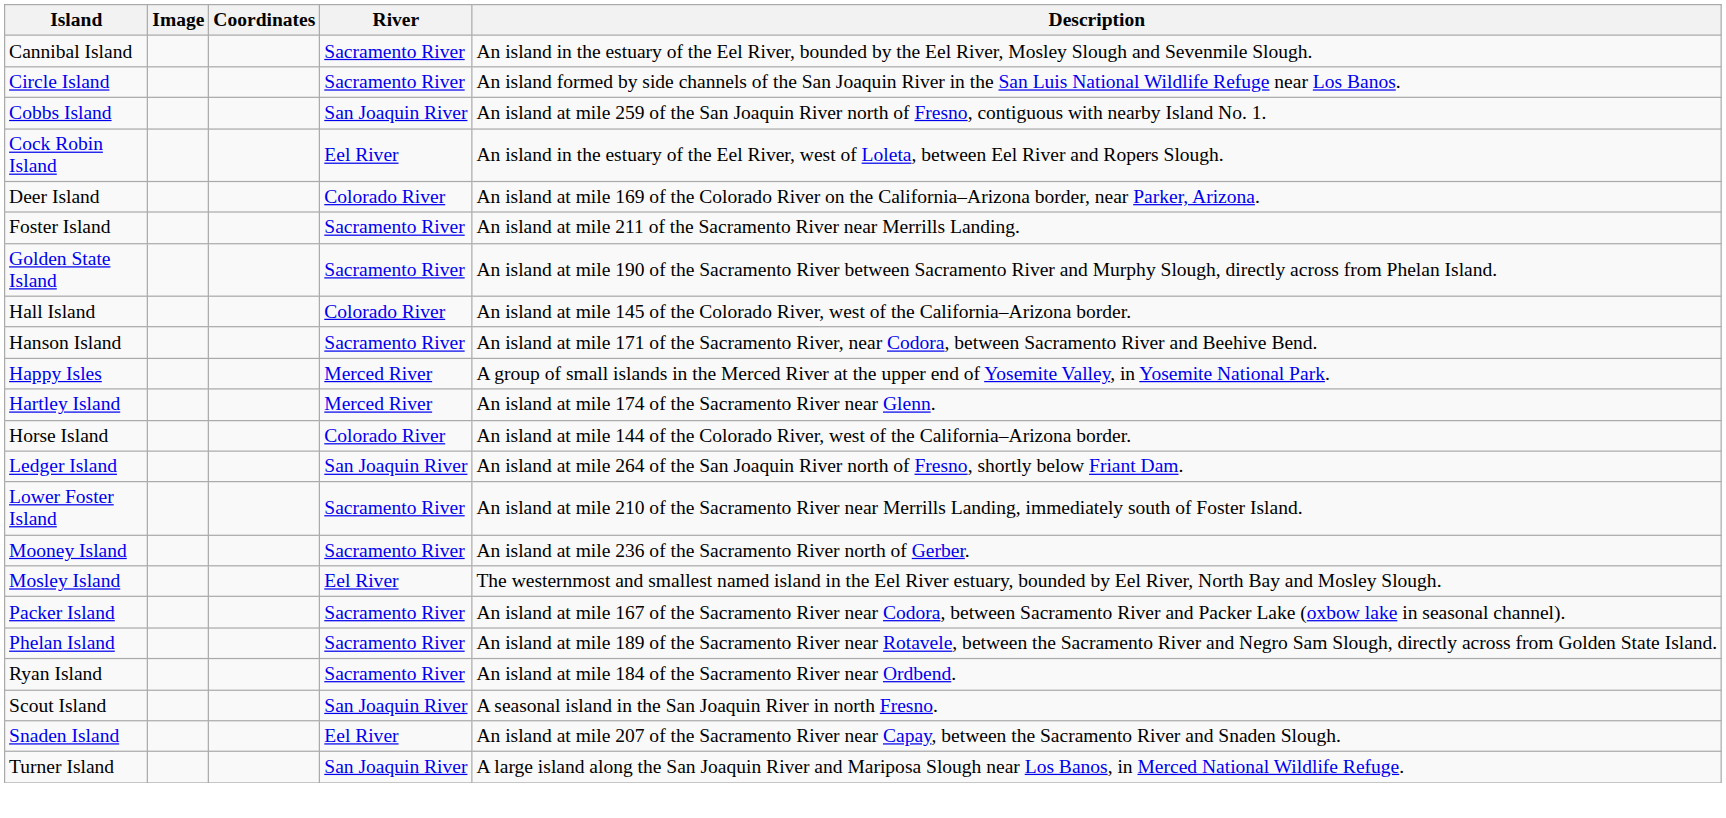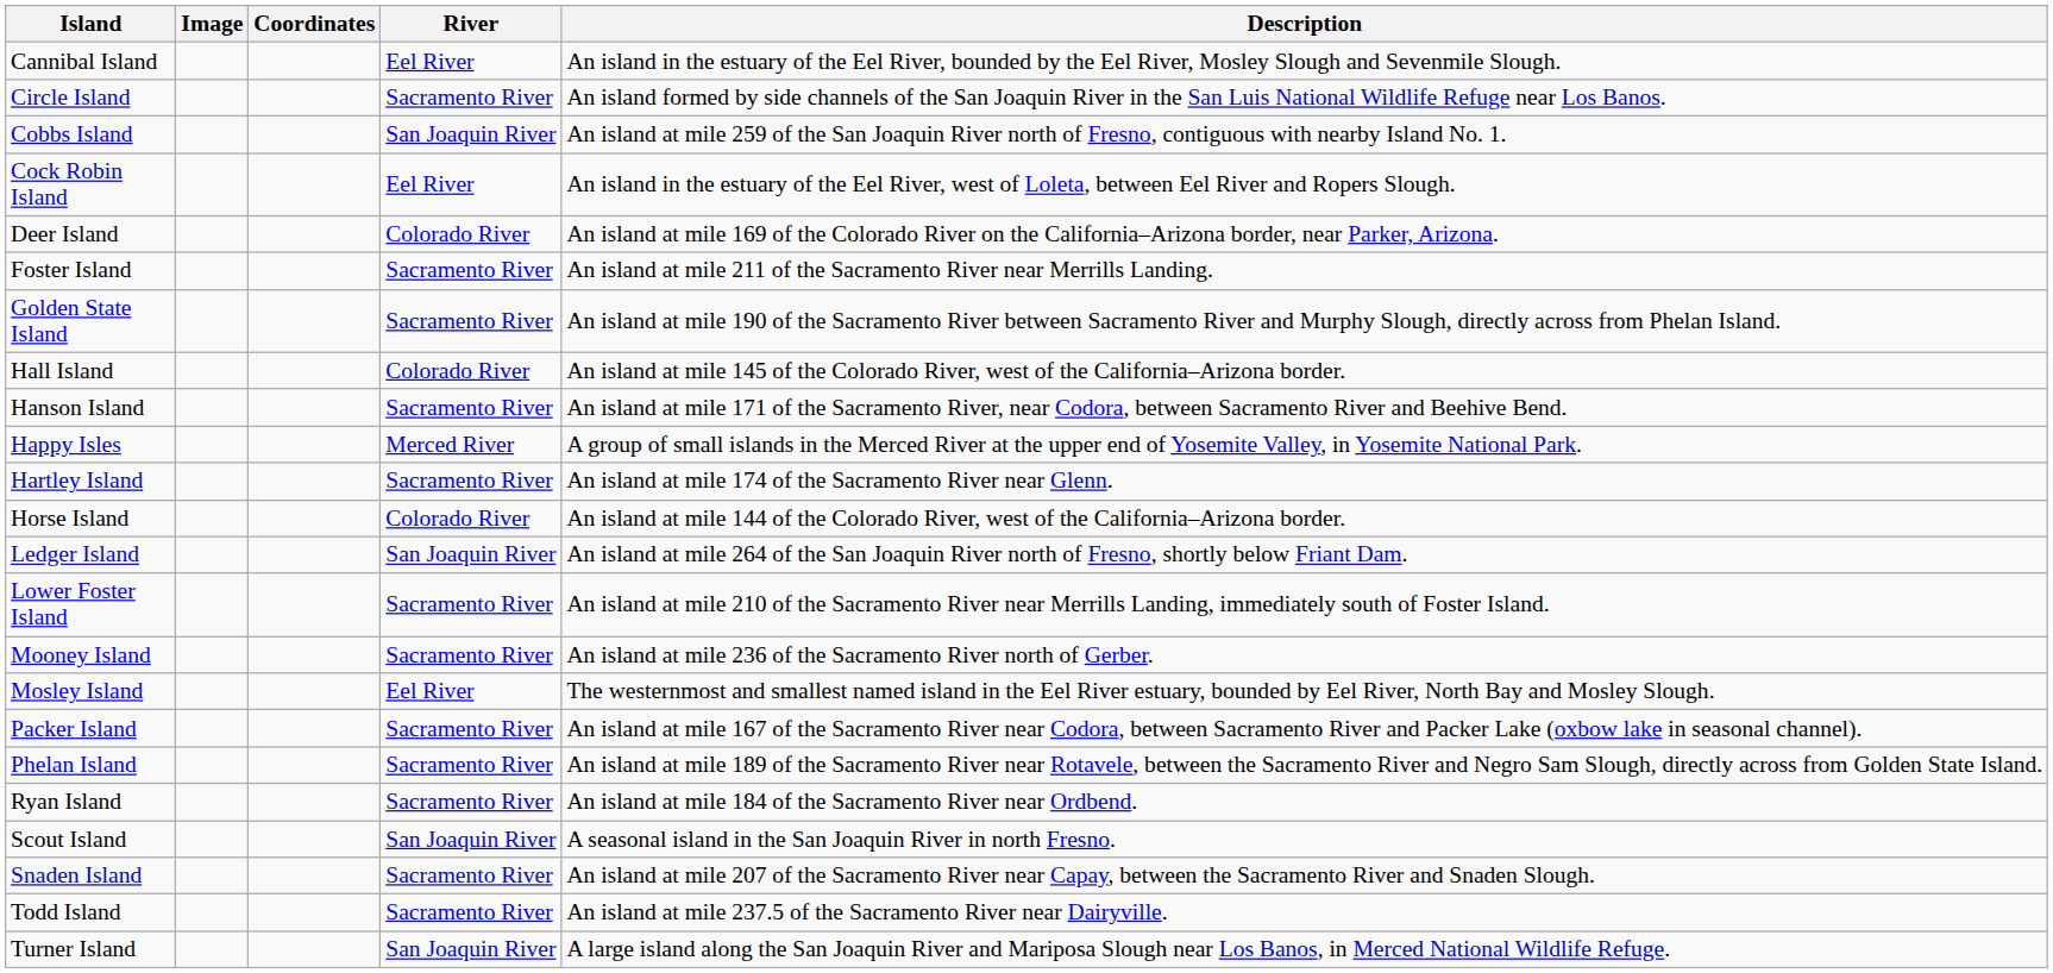 <table class="wikitable">
 <tr>
 <th width=110>Island</th>
 <th>Image</th>
 <th>Coordinates</th>
 <th>River</th>
 <th>Description</th>
 </tr>
 <tr>
 <td>Cannibal Island</td>
 <td></td>
 <td></td>
-<td><a href='#'>Sacramento River</a></td>
+<td><a href='#'>Eel River</a></td>
 <td>An island in the estuary of the Eel River, bounded by the Eel River, Mosley Slough and Sevenmile Slough.</td>
 </tr>
 <tr>
 <td><a href='#'>Circle Island</a></td>
 <td></td>
 <td></td>
 <td><a href='#'>Sacramento River</a></td>
 <td>An island formed by side channels of the San Joaquin River in the <a href='#'>San Luis National Wildlife Refuge</a> near <a href='#'>Los Banos</a>.</td>
 </tr>
 <tr>
 <td><a href='#'>Cobbs Island</a></td>
 <td></td>
 <td></td>
 <td><a href='#'>San Joaquin River</a></td>
 <td>An island at mile 259 of the San Joaquin River north of <a href='#'>Fresno</a>, contiguous with nearby Island No. 1.</td>
 </tr>
 <tr>
 <td><a href='#'>Cock Robin Island</a></td>
 <td></td>
 <td></td>
 <td><a href='#'>Eel River</a></td>
 <td>An island in the estuary of the Eel River, west of <a href='#'>Loleta</a>, between Eel River and Ropers Slough.</td>
 </tr>
 <tr>
 <td>Deer Island</td>
 <td></td>
 <td></td>
 <td><a href='#'>Colorado River</a></td>
 <td>An island at mile 169 of the Colorado River on the California–Arizona border, near <a href='#'>Parker, Arizona</a>.</td>
 </tr>
 <tr>
 <td>Foster Island</td>
 <td></td>
 <td></td>
 <td><a href='#'>Sacramento River</a></td>
 <td>An island at mile 211 of the Sacramento River near Merrills Landing.</td>
 </tr>
 <tr>
 <td><a href='#'>Golden State Island</a></td>
 <td></td>
 <td></td>
 <td><a href='#'>Sacramento River</a></td>
 <td>An island at mile 190 of the Sacramento River between Sacramento River and Murphy Slough, directly across from Phelan Island.</td>
 </tr>
 <tr>
 <td>Hall Island</td>
 <td></td>
 <td></td>
 <td><a href='#'>Colorado River</a></td>
 <td>An island at mile 145 of the Colorado River, west of the California–Arizona border.</td>
 </tr>
 <tr>
 <td>Hanson Island</td>
 <td></td>
 <td></td>
 <td><a href='#'>Sacramento River</a></td>
 <td>An island at mile 171 of the Sacramento River, near <a href='#'>Codora</a>, between Sacramento River and Beehive Bend.</td>
 </tr>
 <tr>
 <td><a href='#'>Happy Isles</a></td>
 <td></td>
 <td></td>
 <td><a href='#'>Merced River</a></td>
 <td>A group of small islands in the Merced River at the upper end of <a href='#'>Yosemite Valley</a>, in <a href='#'>Yosemite National Park</a>.</td>
 </tr>
 <tr>
 <td><a href='#'>Hartley Island</a></td>
 <td></td>
 <td></td>
-<td><a href='#'>Merced River</a></td>
+<td><a href='#'>Sacramento River</a></td>
 <td>An island at mile 174 of the Sacramento River near <a href='#'>Glenn</a>.</td>
 </tr>
 <tr>
 <td>Horse Island</td>
 <td></td>
 <td></td>
 <td><a href='#'>Colorado River</a></td>
 <td>An island at mile 144 of the Colorado River, west of the California–Arizona border.</td>
 </tr>
 <tr>
 <td><a href='#'>Ledger Island</a></td>
 <td></td>
 <td></td>
 <td><a href='#'>San Joaquin River</a></td>
 <td>An island at mile 264 of the San Joaquin River north of <a href='#'>Fresno</a>, shortly below <a href='#'>Friant Dam</a>.</td>
 </tr>
 <tr>
 <td><a href='#'>Lower Foster Island</a></td>
 <td></td>
 <td></td>
 <td><a href='#'>Sacramento River</a></td>
 <td>An island at mile 210 of the Sacramento River near Merrills Landing, immediately south of Foster Island.</td>
 </tr>
 <tr>
 <td><a href='#'>Mooney Island</a></td>
 <td></td>
 <td></td>
 <td><a href='#'>Sacramento River</a></td>
 <td>An island at mile 236 of the Sacramento River north of <a href='#'>Gerber</a>.</td>
 </tr>
 <tr>
 <td><a href='#'>Mosley Island</a></td>
 <td></td>
 <td></td>
 <td><a href='#'>Eel River</a></td>
 <td>The westernmost and smallest named island in the Eel River estuary, bounded by Eel River, North Bay and Mosley Slough.</td>
 </tr>
 <tr>
 <td><a href='#'>Packer Island</a></td>
 <td></td>
 <td></td>
 <td><a href='#'>Sacramento River</a></td>
 <td>An island at mile 167 of the Sacramento River near <a href='#'>Codora</a>, between Sacramento River and Packer Lake (<a href='#'>oxbow lake</a> in seasonal channel).</td>
 </tr>
 <tr>
 <td><a href='#'>Phelan Island</a></td>
 <td></td>
 <td></td>
 <td><a href='#'>Sacramento River</a></td>
 <td>An island at mile 189 of the Sacramento River near <a href='#'>Rotavele</a>, between the Sacramento River and Negro Sam Slough, directly across from Golden State Island.</td>
 </tr>
 <tr>
 <td>Ryan Island</td>
 <td></td>
 <td></td>
 <td><a href='#'>Sacramento River</a></td>
 <td>An island at mile 184 of the Sacramento River near <a href='#'>Ordbend</a>.</td>
 </tr>
 <tr>
 <td>Scout Island</td>
 <td></td>
 <td></td>
 <td><a href='#'>San Joaquin River</a></td>
 <td>A seasonal island in the San Joaquin River in north <a href='#'>Fresno</a>.</td>
 </tr>
 <tr>
 <td><a href='#'>Snaden Island</a></td>
 <td></td>
 <td></td>
-<td><a href='#'>Eel River</a></td>
+<td><a href='#'>Sacramento River</a></td>
 <td>An island at mile 207 of the Sacramento River near <a href='#'>Capay</a>, between the Sacramento River and Snaden Slough.</td>
+</tr>
+<tr>
+<td>Todd Island</td>
+<td></td>
+<td></td>
+<td><a href='#'>Sacramento River</a></td>
+<td>An island at mile 237.5 of the Sacramento River near <a href='#'>Dairyville</a>.</td>
 </tr>
 <tr>
 <td>Turner Island</td>
 <td></td>
 <td></td>
 <td><a href='#'>San Joaquin River</a></td>
 <td>A large island along the San Joaquin River and Mariposa Slough near <a href='#'>Los Banos</a>, in <a href='#'>Merced National Wildlife Refuge</a>.</td>
 </tr>
 </table>
